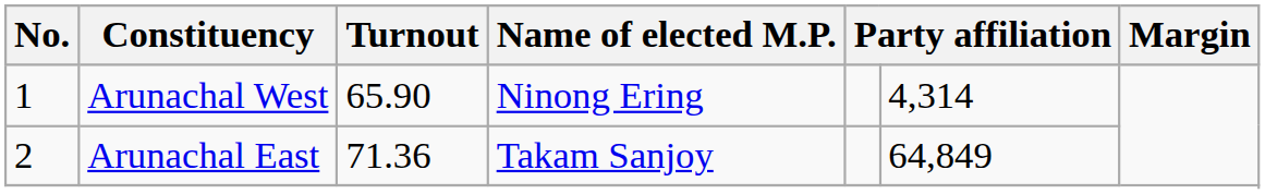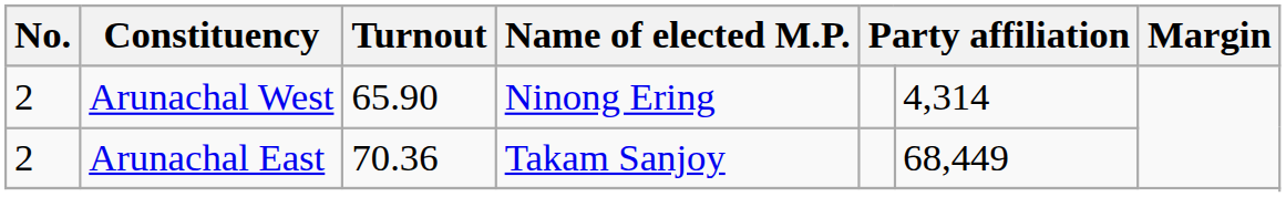 <table class="sortable wikitable" style="margin: 1em 1em 1em 0; background: #f9f9f9; boclass="sortable wikitable"rder: 1px #aaa solid; border-collapse: collapse; font-size: 95%;">
 <tr bgcolor="#CCCCCC" align="center">
 <th>No.</th>
 <th>Constituency</th>
 <th>Turnout</th>
 <th>Name of elected M.P.</th>
 <th colspan=2>Party affiliation</th>
 <th>Margin</th>
 </tr>
 <tr>
-<td>1</td>
+<td>2</td>
 <td><a href='#'>Arunachal West</a></td>
 <td>65.90</td>
 <td><a href='#'>Ninong Ering</a></td>
 <td></td>
 <td>4,314</td>
 </tr>
 <tr>
 <td>2</td>
 <td><a href='#'>Arunachal East</a></td>
-<td>71.36</td>
+<td>70.36</td>
 <td><a href='#'>Takam Sanjoy</a></td>
 <td></td>
-<td>64,849</td>
+<td>68,449</td>
 </tr>
 <tr>
 </tr>
 </table>
